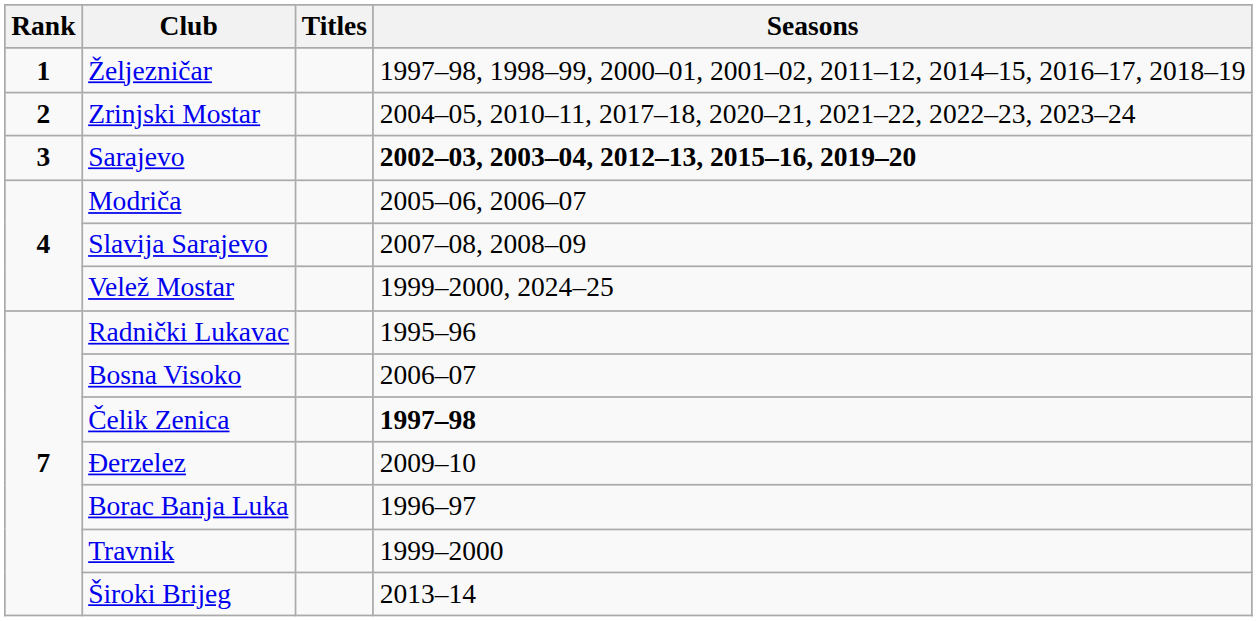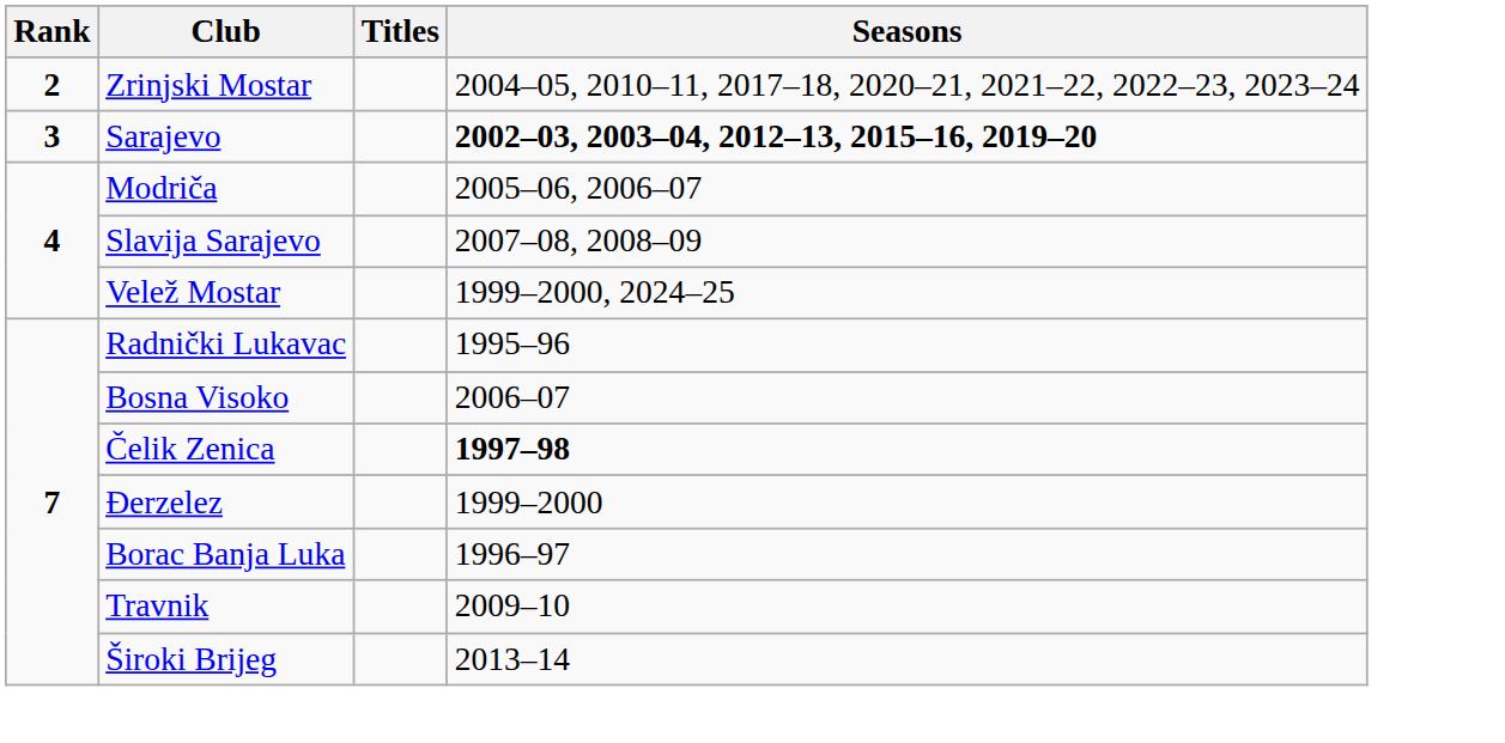 <table class="wikitable">
 <tr>
 <th>Rank</th>
 <th>Club</th>
 <th>Titles</th>
 <th>Seasons</th>
-</tr>
-<tr>
-<td style="text-align:center"><strong>1</strong></td>
-<td><a href='#'>Željezničar</a></td>
-<td></td>
-<td>1997–98, 1998–99, 2000–01, 2001–02, 2011–12, 2014–15, 2016–17, 2018–19</td>
 </tr>
 <tr>
 <td style="text-align:center"><strong>2</strong></td>
 <td><a href='#'>Zrinjski Mostar</a></td>
 <td></td>
 <td>2004–05, 2010–11, 2017–18, 2020–21, 2021–22, 2022–23, 2023–24</td>
 </tr>
 <tr>
 <td style="text-align:center"><strong>3</strong></td>
 <td><a href='#'>Sarajevo</a></td>
 <td></td>
 <td><strong>2002–03, 2003–04, 2012–13, 2015–16, 2019–20</strong></td>
 </tr>
 <tr>
 <td style="text-align:center"rowspan="3"><strong>4</strong></td>
 <td><a href='#'>Modriča</a></td>
 <td></td>
 <td>2005–06, 2006–07</td>
 </tr>
 <tr>
 <td><a href='#'>Slavija Sarajevo</a></td>
 <td></td>
 <td>2007–08, 2008–09</td>
 </tr>
 <tr>
 <td><a href='#'>Velež Mostar</a></td>
 <td></td>
 <td>1999–2000, 2024–25</td>
 </tr>
 <tr>
 <td style="text-align:center"rowspan="7"><strong>7</strong></td>
 <td><a href='#'>Radnički Lukavac</a></td>
 <td></td>
 <td>1995–96</td>
 </tr>
 <tr>
 <td><a href='#'>Bosna Visoko</a></td>
 <td></td>
 <td>2006–07</td>
 </tr>
 <tr>
 <td><a href='#'>Čelik Zenica</a></td>
 <td></td>
 <td><strong>1997–98</strong></td>
 </tr>
 <tr>
 <td><a href='#'>Đerzelez</a></td>
 <td></td>
-<td>2009–10</td>
+<td>1999–2000</td>
 </tr>
 <tr>
 <td><a href='#'>Borac Banja Luka</a></td>
 <td></td>
 <td>1996–97</td>
 </tr>
 <tr>
 <td><a href='#'>Travnik</a></td>
 <td></td>
-<td>1999–2000</td>
+<td>2009–10</td>
 </tr>
 <tr>
 <td><a href='#'>Široki Brijeg</a></td>
 <td></td>
 <td>2013–14</td>
 </tr>
 </table>
